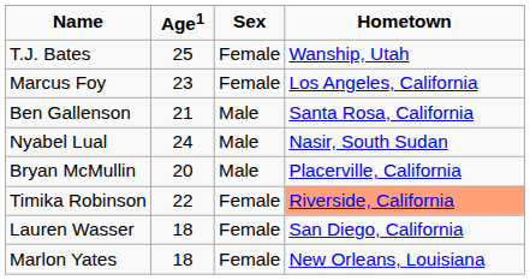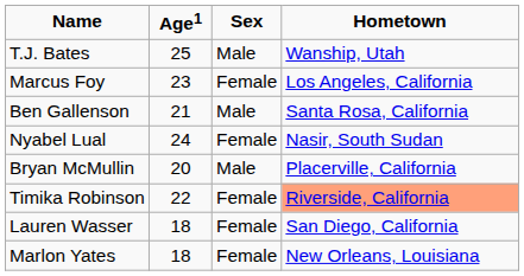 <table class="wikitable" generated with >
 <tr style="font-weight:bold" align="center">
 <td>Name</td>
 <td width="48">Age<span><sup>1</sup></span></td>
 <td width="48">Sex</td>
 <td width="200.25">Hometown</td>
 </tr>
 <tr valign="bottom">
 <td>T.J. Bates</td>
 <td align="center">25</td>
-<td>Female</td>
+<td>Male</td>
 <td><a href='#'>Wanship, Utah</a></td>
 </tr>
 <tr valign="bottom">
 <td>Marcus Foy</td>
 <td align="center">23</td>
 <td>Female</td>
 <td><a href='#'>Los Angeles, California</a></td>
 </tr>
 <tr valign="bottom">
 <td>Ben Gallenson</td>
 <td align="center">21</td>
 <td>Male</td>
 <td><a href='#'>Santa Rosa, California</a></td>
 </tr>
 <tr valign="bottom">
 <td>Nyabel Lual</td>
 <td align="center">24</td>
-<td>Male</td>
+<td>Female</td>
 <td><a href='#'>Nasir, South Sudan</a></td>
 </tr>
 <tr valign="bottom">
 <td>Bryan McMullin</td>
 <td align="center">20</td>
 <td>Male</td>
 <td><a href='#'>Placerville, California</a></td>
 </tr>
 <tr valign="bottom">
 <td>Timika Robinson</td>
 <td align="center">22</td>
 <td>Female</td>
 <td style="background: lightsalmon;"><a href='#'>Riverside, California</a></td>
 </tr>
 <tr valign="bottom">
 <td>Lauren Wasser</td>
 <td align="center">18</td>
 <td>Female</td>
 <td><a href='#'>San Diego, California</a></td>
 </tr>
 <tr valign="bottom">
 <td>Marlon Yates</td>
 <td align="center">18</td>
 <td>Female</td>
 <td><a href='#'>New Orleans, Louisiana</a></td>
 </tr>
 </table>
